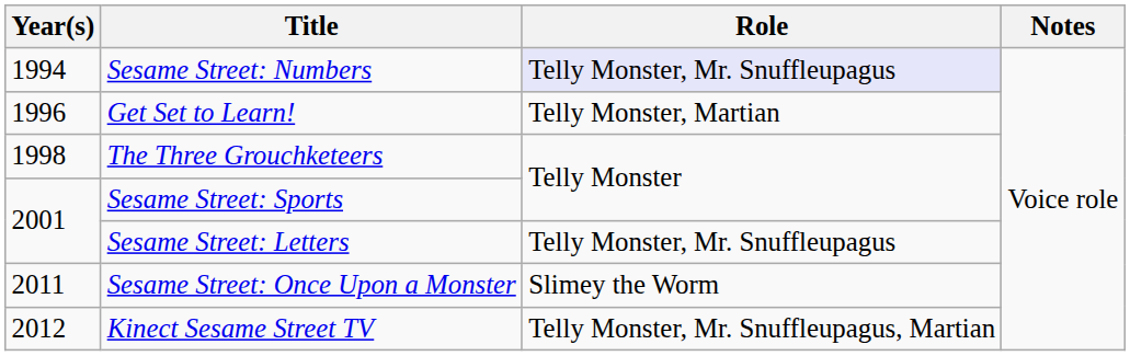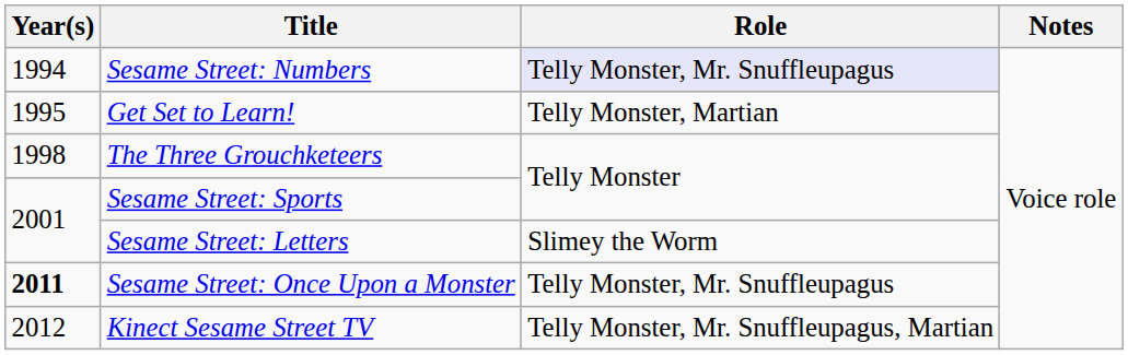 <table class="wikitable">
 <tr>
 <th>Year(s)</th>
 <th>Title</th>
 <th>Role</th>
 <th>Notes</th>
 </tr>
 <tr>
 <td>1994</td>
 <td><em><a href='#'>Sesame Street: Numbers</a></em></td>
 <td style="background: lavender;">Telly Monster, Mr. Snuffleupagus</td>
 <td rowspan="7">Voice role</td>
 </tr>
 <tr>
-<td>1996</td>
+<td>1995</td>
 <td><em><a href='#'>Get Set to Learn!</a></em></td>
 <td>Telly Monster, Martian</td>
 </tr>
 <tr>
 <td>1998</td>
 <td><em><a href='#'>The Three Grouchketeers</a></em></td>
 <td rowspan="2">Telly Monster</td>
 </tr>
 <tr>
 <td rowspan="2">2001</td>
 <td><em><a href='#'>Sesame Street: Sports</a></em></td>
 </tr>
 <tr>
 <td><em><a href='#'>Sesame Street: Letters</a></em></td>
-<td>Telly Monster, Mr. Snuffleupagus</td>
+<td>Slimey the Worm</td>
 </tr>
 <tr>
-<td>2011</td>
+<td><strong>2011</strong></td>
 <td><em><a href='#'>Sesame Street: Once Upon a Monster</a></em></td>
-<td>Slimey the Worm</td>
+<td>Telly Monster, Mr. Snuffleupagus</td>
 </tr>
 <tr>
 <td>2012</td>
 <td><em><a href='#'>Kinect Sesame Street TV</a></em></td>
 <td>Telly Monster, Mr. Snuffleupagus, Martian</td>
 </tr>
 </table>
